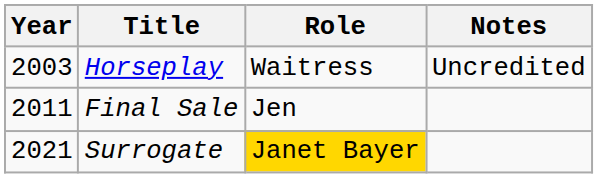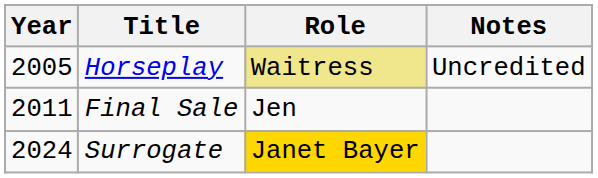 <table class="wikitable sortable">
 <tr>
 <th>Year</th>
 <th>Title</th>
 <th>Role</th>
 <th>Notes</th>
 </tr>
 <tr>
-<td>2003</td>
+<td>2005</td>
 <td><a href='#'><em>Horseplay</em></a></td>
-<td>Waitress</td>
+<td style="background: khaki;">Waitress</td>
 <td>Uncredited</td>
 </tr>
 <tr>
 <td>2011</td>
 <td><em>Final Sale</em></td>
 <td>Jen</td>
 <td></td>
 </tr>
 <tr>
-<td>2021</td>
+<td>2024</td>
 <td><em>Surrogate</em></td>
 <td style="background: gold;">Janet Bayer</td>
 <td></td>
 </tr>
 </table>
